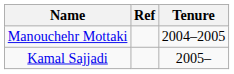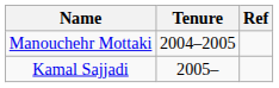 <table class="wikitable" style="text-align:center; font-size:95%; line-height:16px;">
 <tr>
 <th>Name</th>
+<th>Tenure</th>
 <th>Ref</th>
-<th>Tenure</th>
 </tr>
 <tr>
 <td><a href='#'>Manouchehr Mottaki</a></td>
+<td>2004–2005</td>
 <td></td>
-<td>2004–2005</td>
 </tr>
 <tr>
 <td><a href='#'>Kamal Sajjadi</a></td>
+<td>2005–</td>
 <td></td>
-<td>2005–</td>
 </tr>
 </table>
